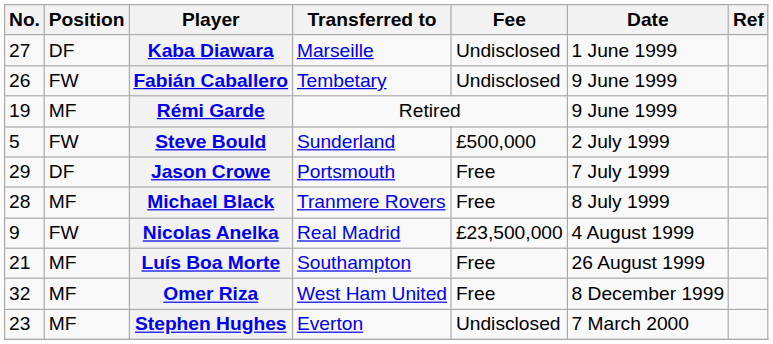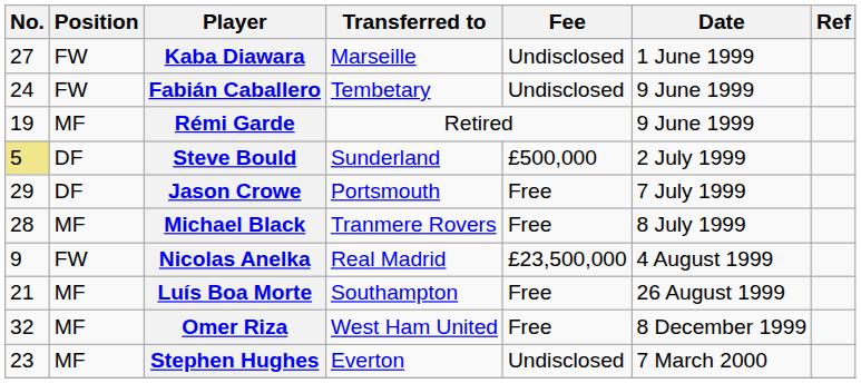 <table class="wikitable plainrowheaders" style="text-align:center; text-align:left">
 <tr>
 <th scope="col">No.</th>
 <th scope="col">Position</th>
 <th scope="col">Player</th>
 <th scope="col">Transferred to</th>
 <th scope="col">Fee</th>
 <th scope="col">Date</th>
 <th scope="col">Ref</th>
 </tr>
 <tr>
 <td>27</td>
-<td>DF</td>
+<td>FW</td>
 <th scope="row"><a href='#'>Kaba Diawara</a></th>
 <td><a href='#'>Marseille</a></td>
 <td>Undisclosed</td>
 <td>1 June 1999</td>
 <td></td>
 </tr>
 <tr>
-<td>26</td>
+<td>24</td>
 <td>FW</td>
 <th scope="row"><a href='#'>Fabián Caballero</a></th>
 <td><a href='#'>Tembetary</a></td>
 <td>Undisclosed</td>
 <td>9 June 1999</td>
 <td></td>
 </tr>
 <tr>
 <td>19</td>
 <td>MF</td>
 <th scope="row"><a href='#'>Rémi Garde</a></th>
 <td colspan="2" style="text-align:center;">Retired</td>
 <td>9 June 1999</td>
 <td></td>
 </tr>
 <tr>
-<td>5</td>
-<td>FW</td>
+<td style="background: khaki;">5</td>
+<td>DF</td>
 <th scope="row"><a href='#'>Steve Bould</a></th>
 <td><a href='#'>Sunderland</a></td>
 <td>£500,000</td>
 <td>2 July 1999</td>
 <td></td>
 </tr>
 <tr>
 <td>29</td>
 <td>DF</td>
 <th scope="row"><a href='#'>Jason Crowe</a></th>
 <td><a href='#'>Portsmouth</a></td>
 <td>Free</td>
 <td>7 July 1999</td>
 <td></td>
 </tr>
 <tr>
 <td>28</td>
 <td>MF</td>
 <th scope="row"><a href='#'>Michael Black</a></th>
 <td><a href='#'>Tranmere Rovers</a></td>
 <td>Free</td>
 <td>8 July 1999</td>
 <td></td>
 </tr>
 <tr>
 <td>9</td>
 <td>FW</td>
 <th scope="row"><a href='#'>Nicolas Anelka</a></th>
 <td><a href='#'>Real Madrid</a></td>
 <td>£23,500,000</td>
 <td>4 August 1999</td>
 <td></td>
 </tr>
 <tr>
 <td>21</td>
 <td>MF</td>
 <th scope="row"><a href='#'>Luís Boa Morte</a></th>
 <td><a href='#'>Southampton</a></td>
 <td>Free</td>
 <td>26 August 1999</td>
 <td></td>
 </tr>
 <tr>
 <td>32</td>
 <td>MF</td>
 <th scope="row"><a href='#'>Omer Riza</a></th>
 <td><a href='#'>West Ham United</a></td>
 <td>Free</td>
 <td>8 December 1999</td>
 <td></td>
 </tr>
 <tr>
 <td>23</td>
 <td>MF</td>
 <th scope="row"><a href='#'>Stephen Hughes</a></th>
 <td><a href='#'>Everton</a></td>
 <td>Undisclosed</td>
 <td>7 March 2000</td>
 <td></td>
 </tr>
 <tr>
 </tr>
 </table>
